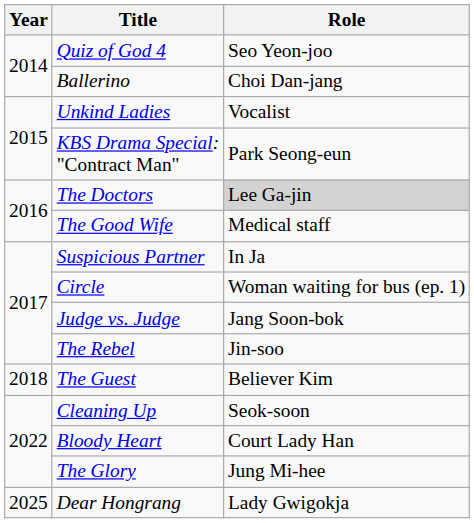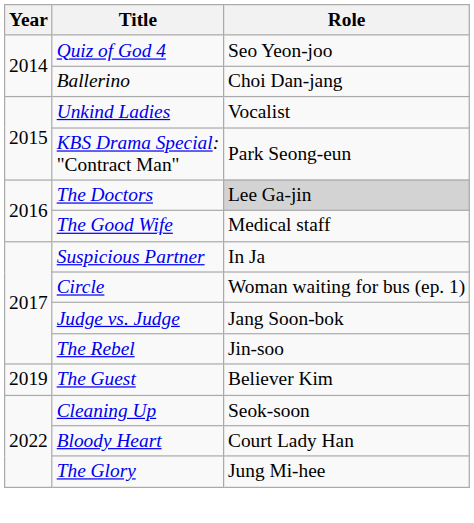 <table class="wikitable sortable">
 <tr>
 <th>Year</th>
 <th>Title</th>
 <th>Role</th>
 </tr>
 <tr>
 <td rowspan="2">2014</td>
 <td><em><a href='#'>Quiz of God 4</a></em></td>
 <td>Seo Yeon-joo</td>
 </tr>
 <tr>
 <td><em>Ballerino</em></td>
 <td>Choi Dan-jang</td>
 </tr>
 <tr>
 <td rowspan="2">2015</td>
 <td><em><a href='#'>Unkind Ladies</a></em></td>
 <td>Vocalist</td>
 </tr>
 <tr>
 <td><em><a href='#'>KBS Drama Special</a>:</em><br>"Contract Man"</td>
 <td>Park Seong-eun</td>
 </tr>
 <tr>
 <td rowspan="2">2016</td>
 <td><em><a href='#'>The Doctors</a></em></td>
 <td style="background: lightgrey;">Lee Ga-jin</td>
 </tr>
 <tr>
 <td><em><a href='#'>The Good Wife</a></em></td>
 <td>Medical staff</td>
 </tr>
 <tr>
 <td rowspan="4">2017</td>
 <td><em><a href='#'>Suspicious Partner</a></em></td>
 <td>In Ja</td>
 </tr>
 <tr>
 <td><em><a href='#'>Circle</a></em></td>
 <td>Woman waiting for bus (ep. 1)</td>
 </tr>
 <tr>
 <td><em><a href='#'>Judge vs. Judge</a></em></td>
 <td>Jang Soon-bok</td>
 </tr>
 <tr>
 <td><em><a href='#'>The Rebel</a></em></td>
 <td>Jin-soo</td>
 </tr>
 <tr>
-<td>2018</td>
+<td>2019</td>
 <td><em><a href='#'>The Guest</a></em></td>
 <td>Believer Kim</td>
 </tr>
 <tr>
 <td rowspan="3">2022</td>
 <td><em><a href='#'>Cleaning Up</a></em></td>
 <td>Seok-soon</td>
 </tr>
 <tr>
 <td><em><a href='#'>Bloody Heart</a></em></td>
 <td>Court Lady Han</td>
 </tr>
 <tr>
 <td><em><a href='#'>The Glory</a></em></td>
 <td>Jung Mi-hee</td>
 </tr>
-<tr>
-<td>2025</td>
-<td><em>Dear Hongrang </em></td>
-<td>Lady Gwigokja</td>
-</tr>
 </table>
